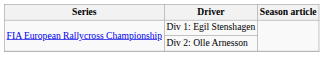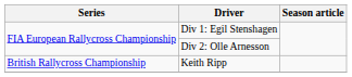 <table class="wikitable" style="font-size: 87%;">
 <tr>
 <th>Series</th>
 <th>Driver</th>
 <th>Season article</th>
 </tr>
 <tr>
 <td rowspan=2><a href='#'>FIA European Rallycross Championship</a></td>
 <td>Div 1:  Egil Stenshagen</td>
 <td rowspan=2></td>
 </tr>
 <tr>
 <td>Div 2:  Olle Arnesson</td>
 </tr>
 <tr>
+<td><a href='#'>British Rallycross Championship</a></td>
+<td> Keith Ripp</td>
+<td></td>
+</tr>
+<tr>
 </tr>
 </table>
